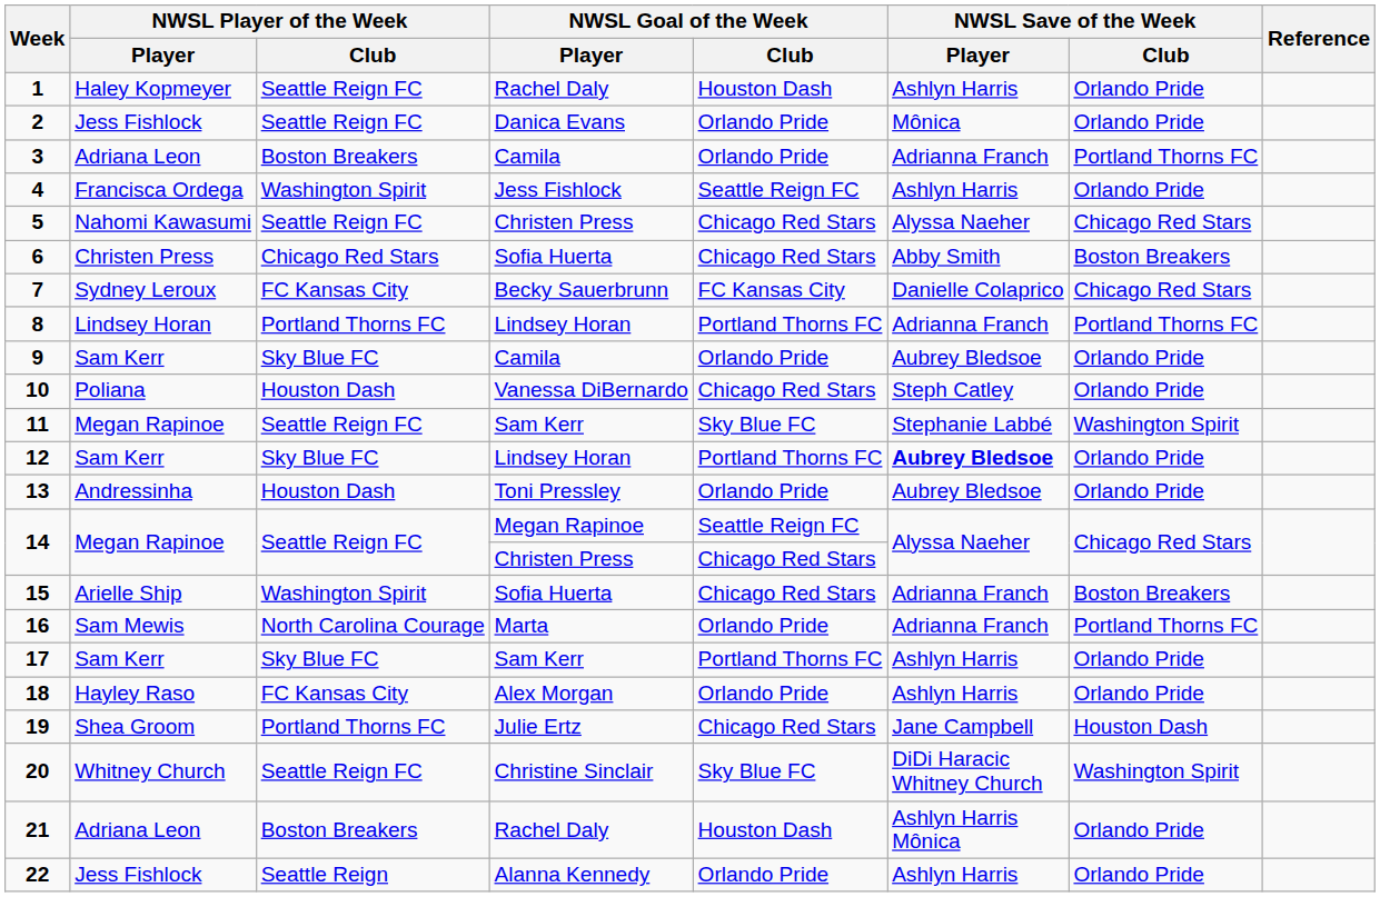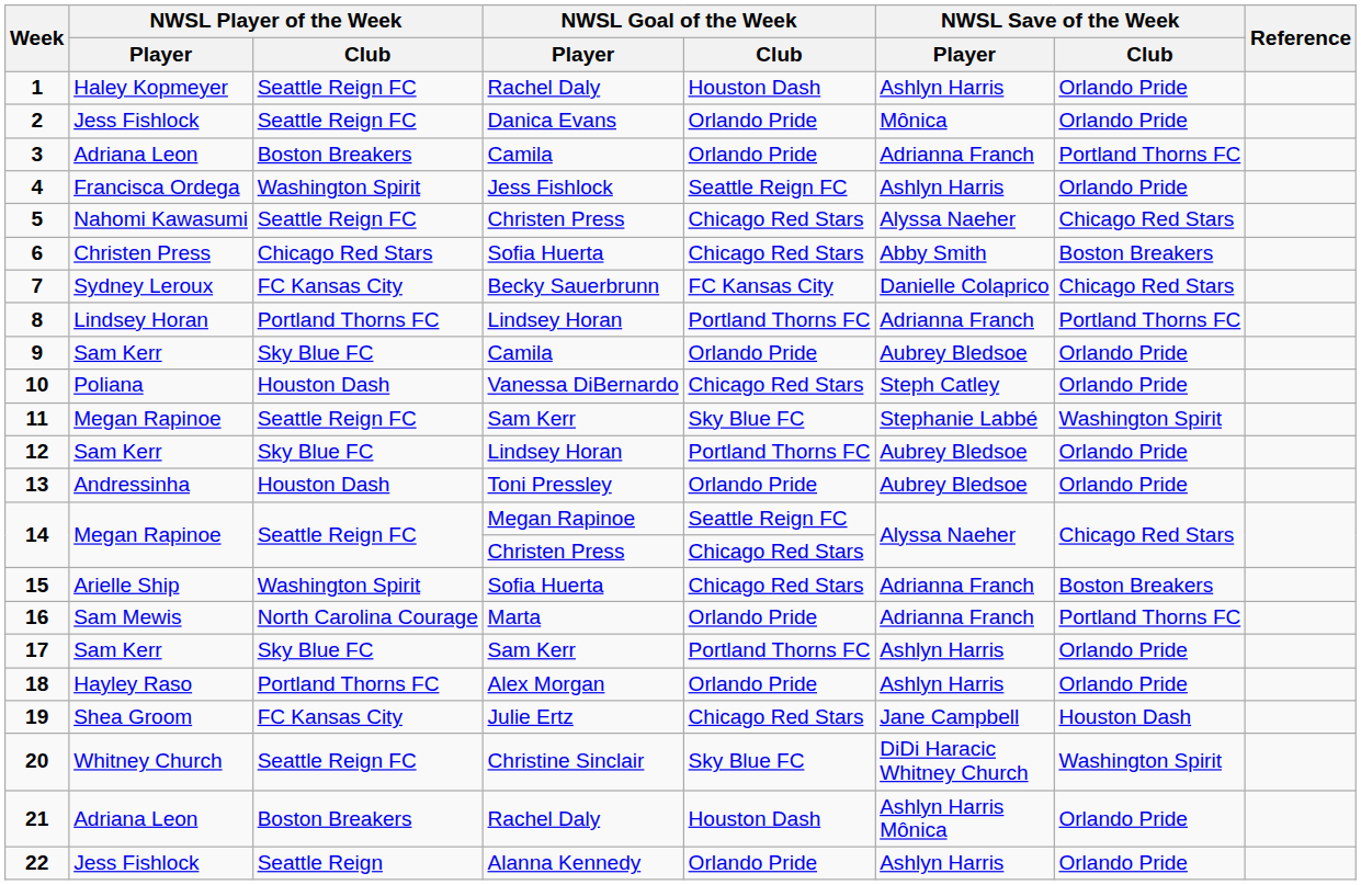 <table class="wikitable">
 <tr>
 <th rowspan="2">Week</th>
 <th colspan="2">NWSL Player of the Week</th>
 <th colspan="2">NWSL Goal of the Week</th>
 <th colspan="2">NWSL Save of the Week</th>
 <th rowspan="2">Reference</th>
 </tr>
 <tr>
 <th>Player</th>
 <th>Club</th>
 <th>Player</th>
 <th>Club</th>
 <th>Player</th>
 <th>Club</th>
 </tr>
 <tr>
 <td align=center><strong>1</strong></td>
 <td> <a href='#'>Haley Kopmeyer</a></td>
 <td><a href='#'>Seattle Reign FC</a></td>
 <td> <a href='#'>Rachel Daly</a></td>
 <td><a href='#'>Houston Dash</a></td>
 <td> <a href='#'>Ashlyn Harris</a></td>
 <td><a href='#'>Orlando Pride</a></td>
 <td align=center></td>
 </tr>
 <tr>
 <td align=center><strong>2</strong></td>
 <td> <a href='#'>Jess Fishlock</a></td>
 <td><a href='#'>Seattle Reign FC</a></td>
 <td> <a href='#'>Danica Evans</a></td>
 <td><a href='#'>Orlando Pride</a></td>
 <td> <a href='#'>Mônica</a></td>
 <td><a href='#'>Orlando Pride</a></td>
 <td align=center></td>
 </tr>
 <tr>
 <td align=center><strong>3</strong></td>
 <td> <a href='#'>Adriana Leon</a></td>
 <td><a href='#'>Boston Breakers</a></td>
 <td> <a href='#'>Camila</a></td>
 <td><a href='#'>Orlando Pride</a></td>
 <td> <a href='#'>Adrianna Franch</a></td>
 <td><a href='#'>Portland Thorns FC</a></td>
 <td align=center></td>
 </tr>
 <tr>
 <td align=center><strong>4</strong></td>
 <td> <a href='#'>Francisca Ordega</a></td>
 <td><a href='#'>Washington Spirit</a></td>
 <td> <a href='#'>Jess Fishlock</a></td>
 <td><a href='#'>Seattle Reign FC</a></td>
 <td> <a href='#'>Ashlyn Harris</a></td>
 <td><a href='#'>Orlando Pride</a></td>
 <td align=center></td>
 </tr>
 <tr>
 <td align=center><strong>5</strong></td>
 <td> <a href='#'>Nahomi Kawasumi</a></td>
 <td><a href='#'>Seattle Reign FC</a></td>
 <td> <a href='#'>Christen Press</a></td>
 <td><a href='#'>Chicago Red Stars</a></td>
 <td> <a href='#'>Alyssa Naeher</a></td>
 <td><a href='#'>Chicago Red Stars</a></td>
 <td align=center></td>
 </tr>
 <tr>
 <td align=center><strong>6</strong></td>
 <td> <a href='#'>Christen Press</a></td>
 <td><a href='#'>Chicago Red Stars</a></td>
 <td> <a href='#'>Sofia Huerta</a></td>
 <td><a href='#'>Chicago Red Stars</a></td>
 <td> <a href='#'>Abby Smith</a></td>
 <td><a href='#'>Boston Breakers</a></td>
 <td align=center></td>
 </tr>
 <tr>
 <td align=center><strong>7</strong></td>
 <td> <a href='#'>Sydney Leroux</a></td>
 <td><a href='#'>FC Kansas City</a></td>
 <td> <a href='#'>Becky Sauerbrunn</a></td>
 <td><a href='#'>FC Kansas City</a></td>
 <td> <a href='#'>Danielle Colaprico</a></td>
 <td><a href='#'>Chicago Red Stars</a></td>
 <td align=center></td>
 </tr>
 <tr>
 <td align=center><strong>8</strong></td>
 <td> <a href='#'>Lindsey Horan</a></td>
 <td><a href='#'>Portland Thorns FC</a></td>
 <td> <a href='#'>Lindsey Horan</a></td>
 <td><a href='#'>Portland Thorns FC</a></td>
 <td> <a href='#'>Adrianna Franch</a></td>
 <td><a href='#'>Portland Thorns FC</a></td>
 <td align=center></td>
 </tr>
 <tr>
 <td align=center><strong>9</strong></td>
 <td> <a href='#'>Sam Kerr</a></td>
 <td><a href='#'>Sky Blue FC</a></td>
 <td> <a href='#'>Camila</a></td>
 <td><a href='#'>Orlando Pride</a></td>
 <td> <a href='#'>Aubrey Bledsoe</a></td>
 <td><a href='#'>Orlando Pride</a></td>
 <td align=center></td>
 </tr>
 <tr>
 <td align=center><strong>10</strong></td>
 <td> <a href='#'>Poliana</a></td>
 <td><a href='#'>Houston Dash</a></td>
 <td> <a href='#'>Vanessa DiBernardo</a></td>
 <td><a href='#'>Chicago Red Stars</a></td>
 <td> <a href='#'>Steph Catley</a></td>
 <td><a href='#'>Orlando Pride</a></td>
 <td align=center></td>
 </tr>
 <tr>
 <td align=center><strong>11</strong></td>
 <td> <a href='#'>Megan Rapinoe</a></td>
 <td><a href='#'>Seattle Reign FC</a></td>
 <td> <a href='#'>Sam Kerr</a></td>
 <td><a href='#'>Sky Blue FC</a></td>
 <td> <a href='#'>Stephanie Labbé</a></td>
 <td><a href='#'>Washington Spirit</a></td>
 <td align=center></td>
 </tr>
 <tr>
 <td align=center><strong>12</strong></td>
 <td> <a href='#'>Sam Kerr</a></td>
 <td><a href='#'>Sky Blue FC</a></td>
 <td> <a href='#'>Lindsey Horan</a></td>
 <td><a href='#'>Portland Thorns FC</a></td>
-<td><strong> <a href='#'>Aubrey Bledsoe</a></strong></td>
+<td> <a href='#'>Aubrey Bledsoe</a></td>
 <td><a href='#'>Orlando Pride</a></td>
 <td align=center></td>
 </tr>
 <tr>
 <td align=center><strong>13</strong></td>
 <td> <a href='#'>Andressinha</a></td>
 <td><a href='#'>Houston Dash</a></td>
 <td> <a href='#'>Toni Pressley</a></td>
 <td><a href='#'>Orlando Pride</a></td>
 <td> <a href='#'>Aubrey Bledsoe</a></td>
 <td><a href='#'>Orlando Pride</a></td>
 <td align=center></td>
 </tr>
 <tr>
 <td rowspan=2 align=center><strong>14</strong></td>
 <td rowspan=2> <a href='#'>Megan Rapinoe</a></td>
 <td rowspan=2><a href='#'>Seattle Reign FC</a></td>
 <td> <a href='#'>Megan Rapinoe</a></td>
 <td><a href='#'>Seattle Reign FC</a></td>
 <td rowspan=2> <a href='#'>Alyssa Naeher</a></td>
 <td rowspan=2><a href='#'>Chicago Red Stars</a></td>
 <td rowspan=2 align=center></td>
 </tr>
 <tr>
 <td> <a href='#'>Christen Press</a></td>
 <td><a href='#'>Chicago Red Stars</a></td>
 </tr>
 <tr>
 <td align=center><strong>15</strong></td>
 <td> <a href='#'>Arielle Ship</a></td>
 <td><a href='#'>Washington Spirit</a></td>
 <td> <a href='#'>Sofia Huerta</a></td>
 <td><a href='#'>Chicago Red Stars</a></td>
 <td> <a href='#'>Adrianna Franch</a></td>
 <td><a href='#'>Boston Breakers</a></td>
 <td align=center></td>
 </tr>
 <tr>
 <td align=center><strong>16</strong></td>
 <td> <a href='#'>Sam Mewis</a></td>
 <td><a href='#'>North Carolina Courage</a></td>
 <td> <a href='#'>Marta</a></td>
 <td><a href='#'>Orlando Pride</a></td>
 <td> <a href='#'>Adrianna Franch</a></td>
 <td><a href='#'>Portland Thorns FC</a></td>
 <td align=center></td>
 </tr>
 <tr>
 <td align=center><strong>17</strong></td>
 <td> <a href='#'>Sam Kerr</a></td>
 <td><a href='#'>Sky Blue FC</a></td>
 <td> <a href='#'>Sam Kerr</a></td>
 <td><a href='#'>Portland Thorns FC</a></td>
 <td> <a href='#'>Ashlyn Harris</a></td>
 <td><a href='#'>Orlando Pride</a></td>
 <td align=center></td>
 </tr>
 <tr>
 <td align=center><strong>18</strong></td>
 <td> <a href='#'>Hayley Raso</a></td>
-<td><a href='#'>FC Kansas City</a></td>
+<td><a href='#'>Portland Thorns FC</a></td>
 <td> <a href='#'>Alex Morgan</a></td>
 <td><a href='#'>Orlando Pride</a></td>
 <td> <a href='#'>Ashlyn Harris</a></td>
 <td><a href='#'>Orlando Pride</a></td>
 <td align=center></td>
 </tr>
 <tr>
 <td align=center><strong>19</strong></td>
 <td> <a href='#'>Shea Groom</a></td>
-<td><a href='#'>Portland Thorns FC</a></td>
+<td><a href='#'>FC Kansas City</a></td>
 <td> <a href='#'>Julie Ertz</a></td>
 <td><a href='#'>Chicago Red Stars</a></td>
 <td> <a href='#'>Jane Campbell</a></td>
 <td><a href='#'>Houston Dash</a></td>
 <td align=center></td>
 </tr>
 <tr>
 <td align=center><strong>20</strong></td>
 <td> <a href='#'>Whitney Church</a></td>
 <td><a href='#'>Seattle Reign FC</a></td>
 <td> <a href='#'>Christine Sinclair</a></td>
 <td><a href='#'>Sky Blue FC</a></td>
 <td> <a href='#'>DiDi Haracic</a><br> <a href='#'>Whitney Church</a></td>
 <td><a href='#'>Washington Spirit</a></td>
 <td align=center></td>
 </tr>
 <tr>
 <td align=center><strong>21</strong></td>
 <td> <a href='#'>Adriana Leon</a></td>
 <td><a href='#'>Boston Breakers</a></td>
 <td> <a href='#'>Rachel Daly</a></td>
 <td><a href='#'>Houston Dash</a></td>
 <td> <a href='#'>Ashlyn Harris</a><br> <a href='#'>Mônica</a></td>
 <td><a href='#'>Orlando Pride</a></td>
 <td align=center></td>
 </tr>
 <tr>
 <td align=center><strong>22</strong></td>
 <td> <a href='#'>Jess Fishlock</a></td>
 <td><a href='#'>Seattle Reign</a></td>
 <td> <a href='#'>Alanna Kennedy</a></td>
 <td><a href='#'>Orlando Pride</a></td>
 <td> <a href='#'>Ashlyn Harris</a></td>
 <td><a href='#'>Orlando Pride</a></td>
 <td align=center></td>
 </tr>
 </table>
